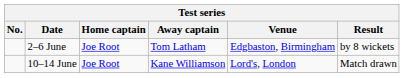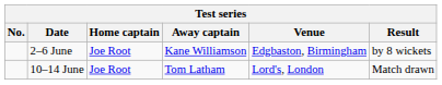 <table class="wikitable">
 <tr>
 <th colspan="9">Test series</th>
 </tr>
 <tr>
 <th>No.</th>
 <th>Date</th>
 <th>Home captain</th>
 <th>Away captain</th>
 <th>Venue</th>
 <th>Result</th>
 </tr>
 <tr>
 <td></td>
 <td>2–6 June</td>
 <td><a href='#'>Joe Root</a></td>
-<td><a href='#'>Tom Latham</a></td>
+<td><a href='#'>Kane Williamson</a></td>
 <td><a href='#'>Edgbaston</a>, <a href='#'>Birmingham</a></td>
 <td> by 8 wickets</td>
 </tr>
 <tr>
 <td></td>
 <td>10–14 June</td>
 <td><a href='#'>Joe Root</a></td>
-<td><a href='#'>Kane Williamson</a></td>
+<td><a href='#'>Tom Latham</a></td>
 <td><a href='#'>Lord's</a>, <a href='#'>London</a></td>
 <td>Match drawn</td>
 </tr>
 </table>
